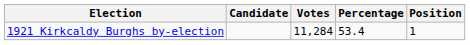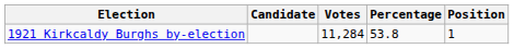 <table class="wikitable sortable">
 <tr>
 <th>Election</th>
 <th>Candidate</th>
 <th>Votes</th>
 <th>Percentage</th>
 <th>Position</th>
 </tr>
 <tr>
 <td><a href='#'>1921 Kirkcaldy Burghs by-election</a></td>
 <td></td>
 <td>11,284</td>
-<td>53.4</td>
+<td>53.8</td>
 <td>1</td>
 </tr>
 </table>
